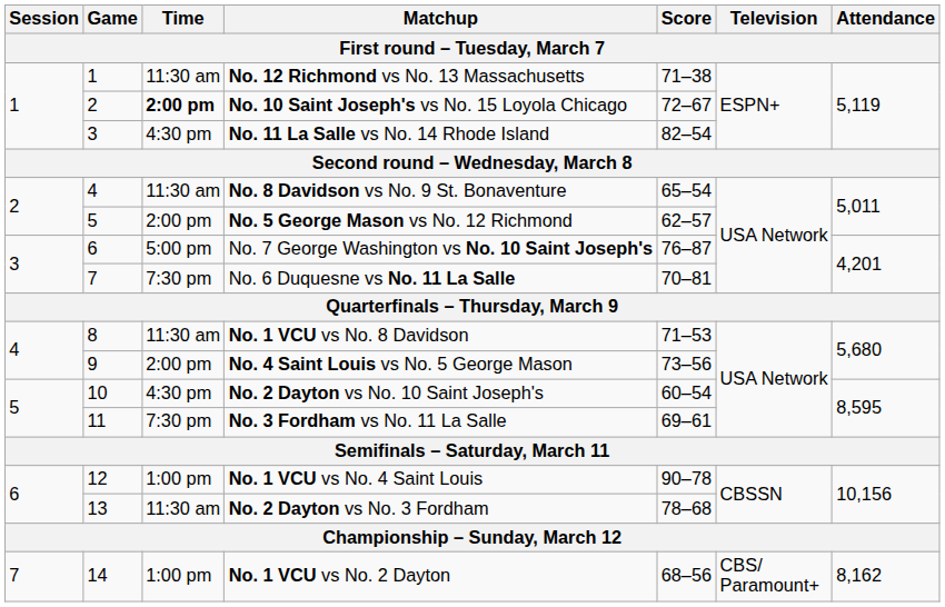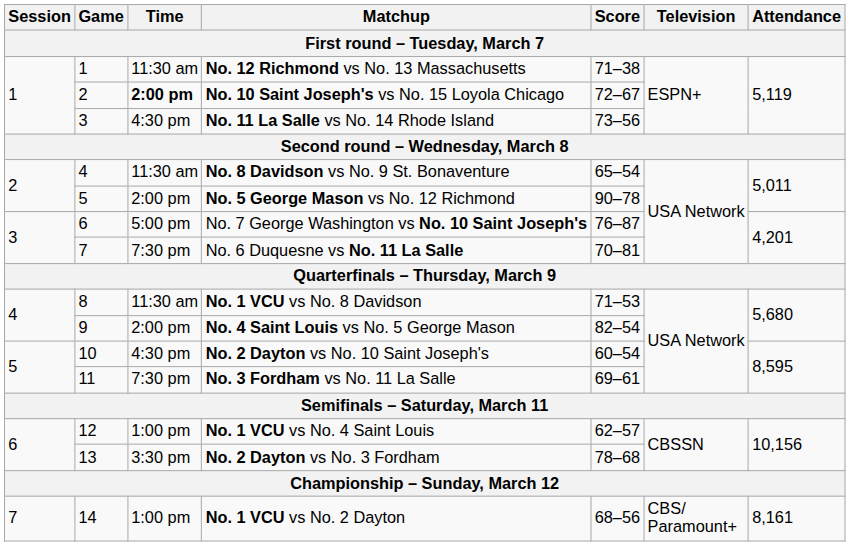 <table class="wikitable">
 <tr>
 <th>Session</th>
 <th>Game</th>
 <th>Time</th>
 <th>Matchup</th>
 <th>Score</th>
 <th>Television</th>
 <th>Attendance</th>
 </tr>
 <tr>
 <th colspan="7">First round – Tuesday, March 7</th>
 </tr>
 <tr>
 <td rowspan="3">1</td>
 <td>1</td>
 <td>11:30 am</td>
 <td><strong>No. 12 Richmond</strong> vs No. 13 Massachusetts</td>
 <td>71–38</td>
 <td rowspan="3">ESPN+</td>
 <td rowspan="3">5,119</td>
 </tr>
 <tr>
 <td>2</td>
 <td><strong>2:00 pm</strong></td>
 <td><strong>No. 10 Saint Joseph's</strong> vs No. 15 Loyola Chicago</td>
 <td>72–67</td>
 </tr>
 <tr>
 <td>3</td>
 <td>4:30 pm</td>
 <td><strong>No. 11 La Salle</strong> vs No. 14 Rhode Island</td>
-<td>82–54</td>
+<td>73–56</td>
 </tr>
 <tr>
 <th colspan="7">Second round – Wednesday, March 8</th>
 </tr>
 <tr>
 <td rowspan="2">2</td>
 <td>4</td>
 <td>11:30 am</td>
 <td><strong>No. 8 Davidson</strong> vs No. 9 St. Bonaventure</td>
 <td>65–54</td>
 <td rowspan="4">USA Network</td>
 <td rowspan="2">5,011</td>
 </tr>
 <tr>
 <td>5</td>
 <td>2:00 pm</td>
 <td><strong>No. 5 George Mason</strong> vs No. 12 Richmond</td>
-<td>62–57</td>
+<td>90–78</td>
 </tr>
 <tr>
 <td rowspan="2">3</td>
 <td>6</td>
 <td>5:00 pm</td>
 <td>No. 7 George Washington vs <strong>No. 10 Saint Joseph's</strong></td>
 <td>76–87</td>
 <td rowspan="2">4,201</td>
 </tr>
 <tr>
 <td>7</td>
 <td>7:30 pm</td>
 <td>No. 6 Duquesne vs <strong>No. 11 La Salle</strong></td>
 <td>70–81</td>
 </tr>
 <tr>
 <th colspan="7">Quarterfinals – Thursday, March 9</th>
 </tr>
 <tr>
 <td rowspan="2">4</td>
 <td>8</td>
 <td>11:30 am</td>
 <td><strong>No. 1 VCU</strong> vs No. 8 Davidson</td>
 <td>71–53</td>
 <td rowspan="4">USA Network</td>
 <td rowspan="2">5,680</td>
 </tr>
 <tr>
 <td>9</td>
 <td>2:00 pm</td>
 <td><strong>No. 4 Saint Louis</strong> vs No. 5 George Mason</td>
-<td>73–56</td>
+<td>82–54</td>
 </tr>
 <tr>
 <td rowspan="2">5</td>
 <td>10</td>
 <td>4:30 pm</td>
 <td><strong>No. 2 Dayton</strong> vs No. 10 Saint Joseph's</td>
 <td>60–54</td>
 <td rowspan="2">8,595</td>
 </tr>
 <tr>
 <td>11</td>
 <td>7:30 pm</td>
 <td><strong>No. 3 Fordham</strong> vs No. 11 La Salle</td>
 <td>69–61</td>
 </tr>
 <tr>
 <th colspan="7">Semifinals – Saturday, March 11</th>
 </tr>
 <tr>
 <td rowspan="2">6</td>
 <td>12</td>
 <td>1:00 pm</td>
 <td><strong>No. 1 VCU</strong> vs No. 4 Saint Louis</td>
-<td>90–78</td>
+<td>62–57</td>
 <td rowspan="2">CBSSN</td>
 <td rowspan="2">10,156</td>
 </tr>
 <tr>
 <td>13</td>
-<td>11:30 am</td>
+<td>3:30 pm</td>
 <td><strong>No. 2 Dayton</strong> vs No. 3 Fordham</td>
 <td>78–68</td>
 </tr>
 <tr>
 <th colspan="7">Championship – Sunday, March 12</th>
 </tr>
 <tr>
 <td>7</td>
 <td>14</td>
 <td>1:00 pm</td>
 <td><strong>No. 1 VCU</strong> vs No. 2 Dayton</td>
 <td>68–56</td>
 <td>CBS/<br>Paramount+</td>
-<td>8,162</td>
+<td>8,161</td>
 </tr>
 </table>
